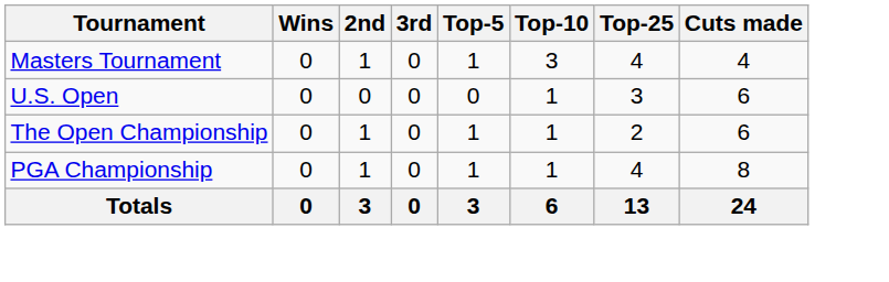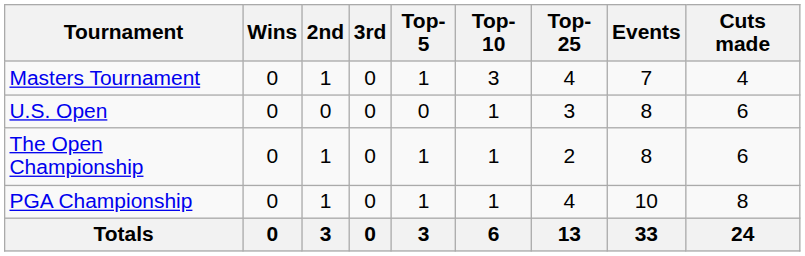 <table class=wikitable style=text-align:center>
 <tr>
 <th>Tournament</th>
 <th>Wins</th>
 <th>2nd</th>
 <th>3rd</th>
 <th>Top-5</th>
 <th>Top-10</th>
 <th>Top-25</th>
+<th>Events</th>
 <th>Cuts made</th>
 </tr>
 <tr>
 <td align=left><a href='#'>Masters Tournament</a></td>
 <td>0</td>
 <td>1</td>
 <td>0</td>
 <td>1</td>
 <td>3</td>
 <td>4</td>
+<td>7</td>
 <td>4</td>
 </tr>
 <tr>
 <td align=left><a href='#'>U.S. Open</a></td>
 <td>0</td>
 <td>0</td>
 <td>0</td>
 <td>0</td>
 <td>1</td>
 <td>3</td>
+<td>8</td>
 <td>6</td>
 </tr>
 <tr>
 <td align=left><a href='#'>The Open Championship</a></td>
 <td>0</td>
 <td>1</td>
 <td>0</td>
 <td>1</td>
 <td>1</td>
 <td>2</td>
+<td>8</td>
 <td>6</td>
 </tr>
 <tr>
 <td align=left><a href='#'>PGA Championship</a></td>
 <td>0</td>
 <td>1</td>
 <td>0</td>
 <td>1</td>
 <td>1</td>
 <td>4</td>
+<td>10</td>
 <td>8</td>
 </tr>
 <tr>
 <th>Totals</th>
 <th>0</th>
 <th>3</th>
 <th>0</th>
 <th>3</th>
 <th>6</th>
 <th>13</th>
+<th>33</th>
 <th>24</th>
 </tr>
 </table>
